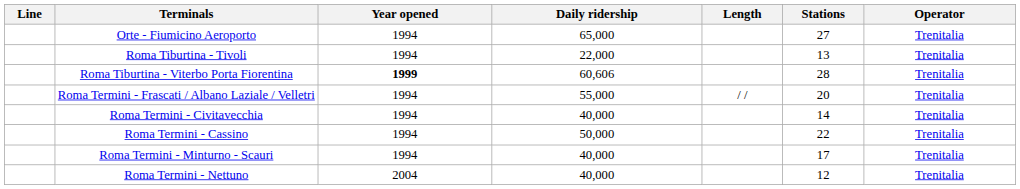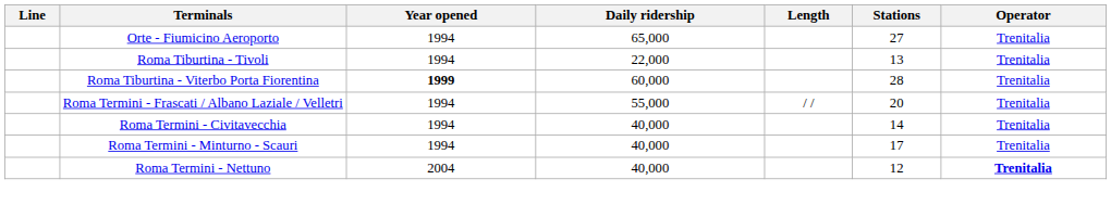 <table style="text-align:center;" class="wikitable">
 <tr style="background:#ddd;">
 <th width="5%">Line</th>
 <th width="26%">Terminals</th>
 <th>Year opened</th>
 <th>Daily ridership</th>
 <th width="8%">Length</th>
 <th width="8%">Stations</th>
 <th width="15%">Operator</th>
 </tr>
 <tr style="background:#fff;">
 <td></td>
 <td><a href='#'>Orte - Fiumicino Aeroporto</a></td>
 <td>1994</td>
 <td>65,000</td>
 <td></td>
 <td>27</td>
 <td><a href='#'>Trenitalia</a></td>
 </tr>
 <tr style="background:#fff;">
 <td></td>
 <td><a href='#'>Roma Tiburtina - Tivoli</a></td>
 <td>1994</td>
 <td>22,000</td>
 <td></td>
 <td>13</td>
 <td><a href='#'>Trenitalia</a></td>
 </tr>
 <tr style="background:#fff;">
 <td></td>
 <td><a href='#'>Roma Tiburtina - Viterbo Porta Fiorentina</a></td>
 <td><strong>1999</strong></td>
-<td>60,606</td>
+<td>60,000</td>
 <td></td>
 <td>28</td>
 <td><a href='#'>Trenitalia</a></td>
 </tr>
 <tr style="background:#fff;">
 <td></td>
 <td><a href='#'>Roma Termini - Frascati / Albano Laziale / Velletri</a></td>
 <td>1994</td>
 <td>55,000</td>
 <td> /   / </td>
 <td>20</td>
 <td><a href='#'>Trenitalia</a></td>
 </tr>
 <tr style="background:#fff;">
 <td></td>
 <td><a href='#'>Roma Termini - Civitavecchia</a></td>
 <td>1994</td>
 <td>40,000</td>
 <td></td>
 <td>14</td>
 <td><a href='#'>Trenitalia</a></td>
 </tr>
 <tr style="background:#fff;">
 <td></td>
-<td><a href='#'>Roma Termini - Cassino</a></td>
-<td>1994</td>
-<td>50,000</td>
-<td></td>
-<td>22</td>
-<td><a href='#'>Trenitalia</a></td>
-</tr>
-<tr style="background:#fff;">
-<td></td>
 <td><a href='#'>Roma Termini - Minturno - Scauri</a></td>
 <td>1994</td>
 <td>40,000</td>
 <td></td>
 <td>17</td>
 <td><a href='#'>Trenitalia</a></td>
 </tr>
 <tr style="background:#fff;">
 <td></td>
 <td><a href='#'>Roma Termini - Nettuno</a></td>
 <td>2004</td>
 <td>40,000</td>
 <td></td>
 <td>12</td>
-<td><a href='#'>Trenitalia</a></td>
+<td><strong><a href='#'>Trenitalia</a></strong></td>
 </tr>
 </table>
